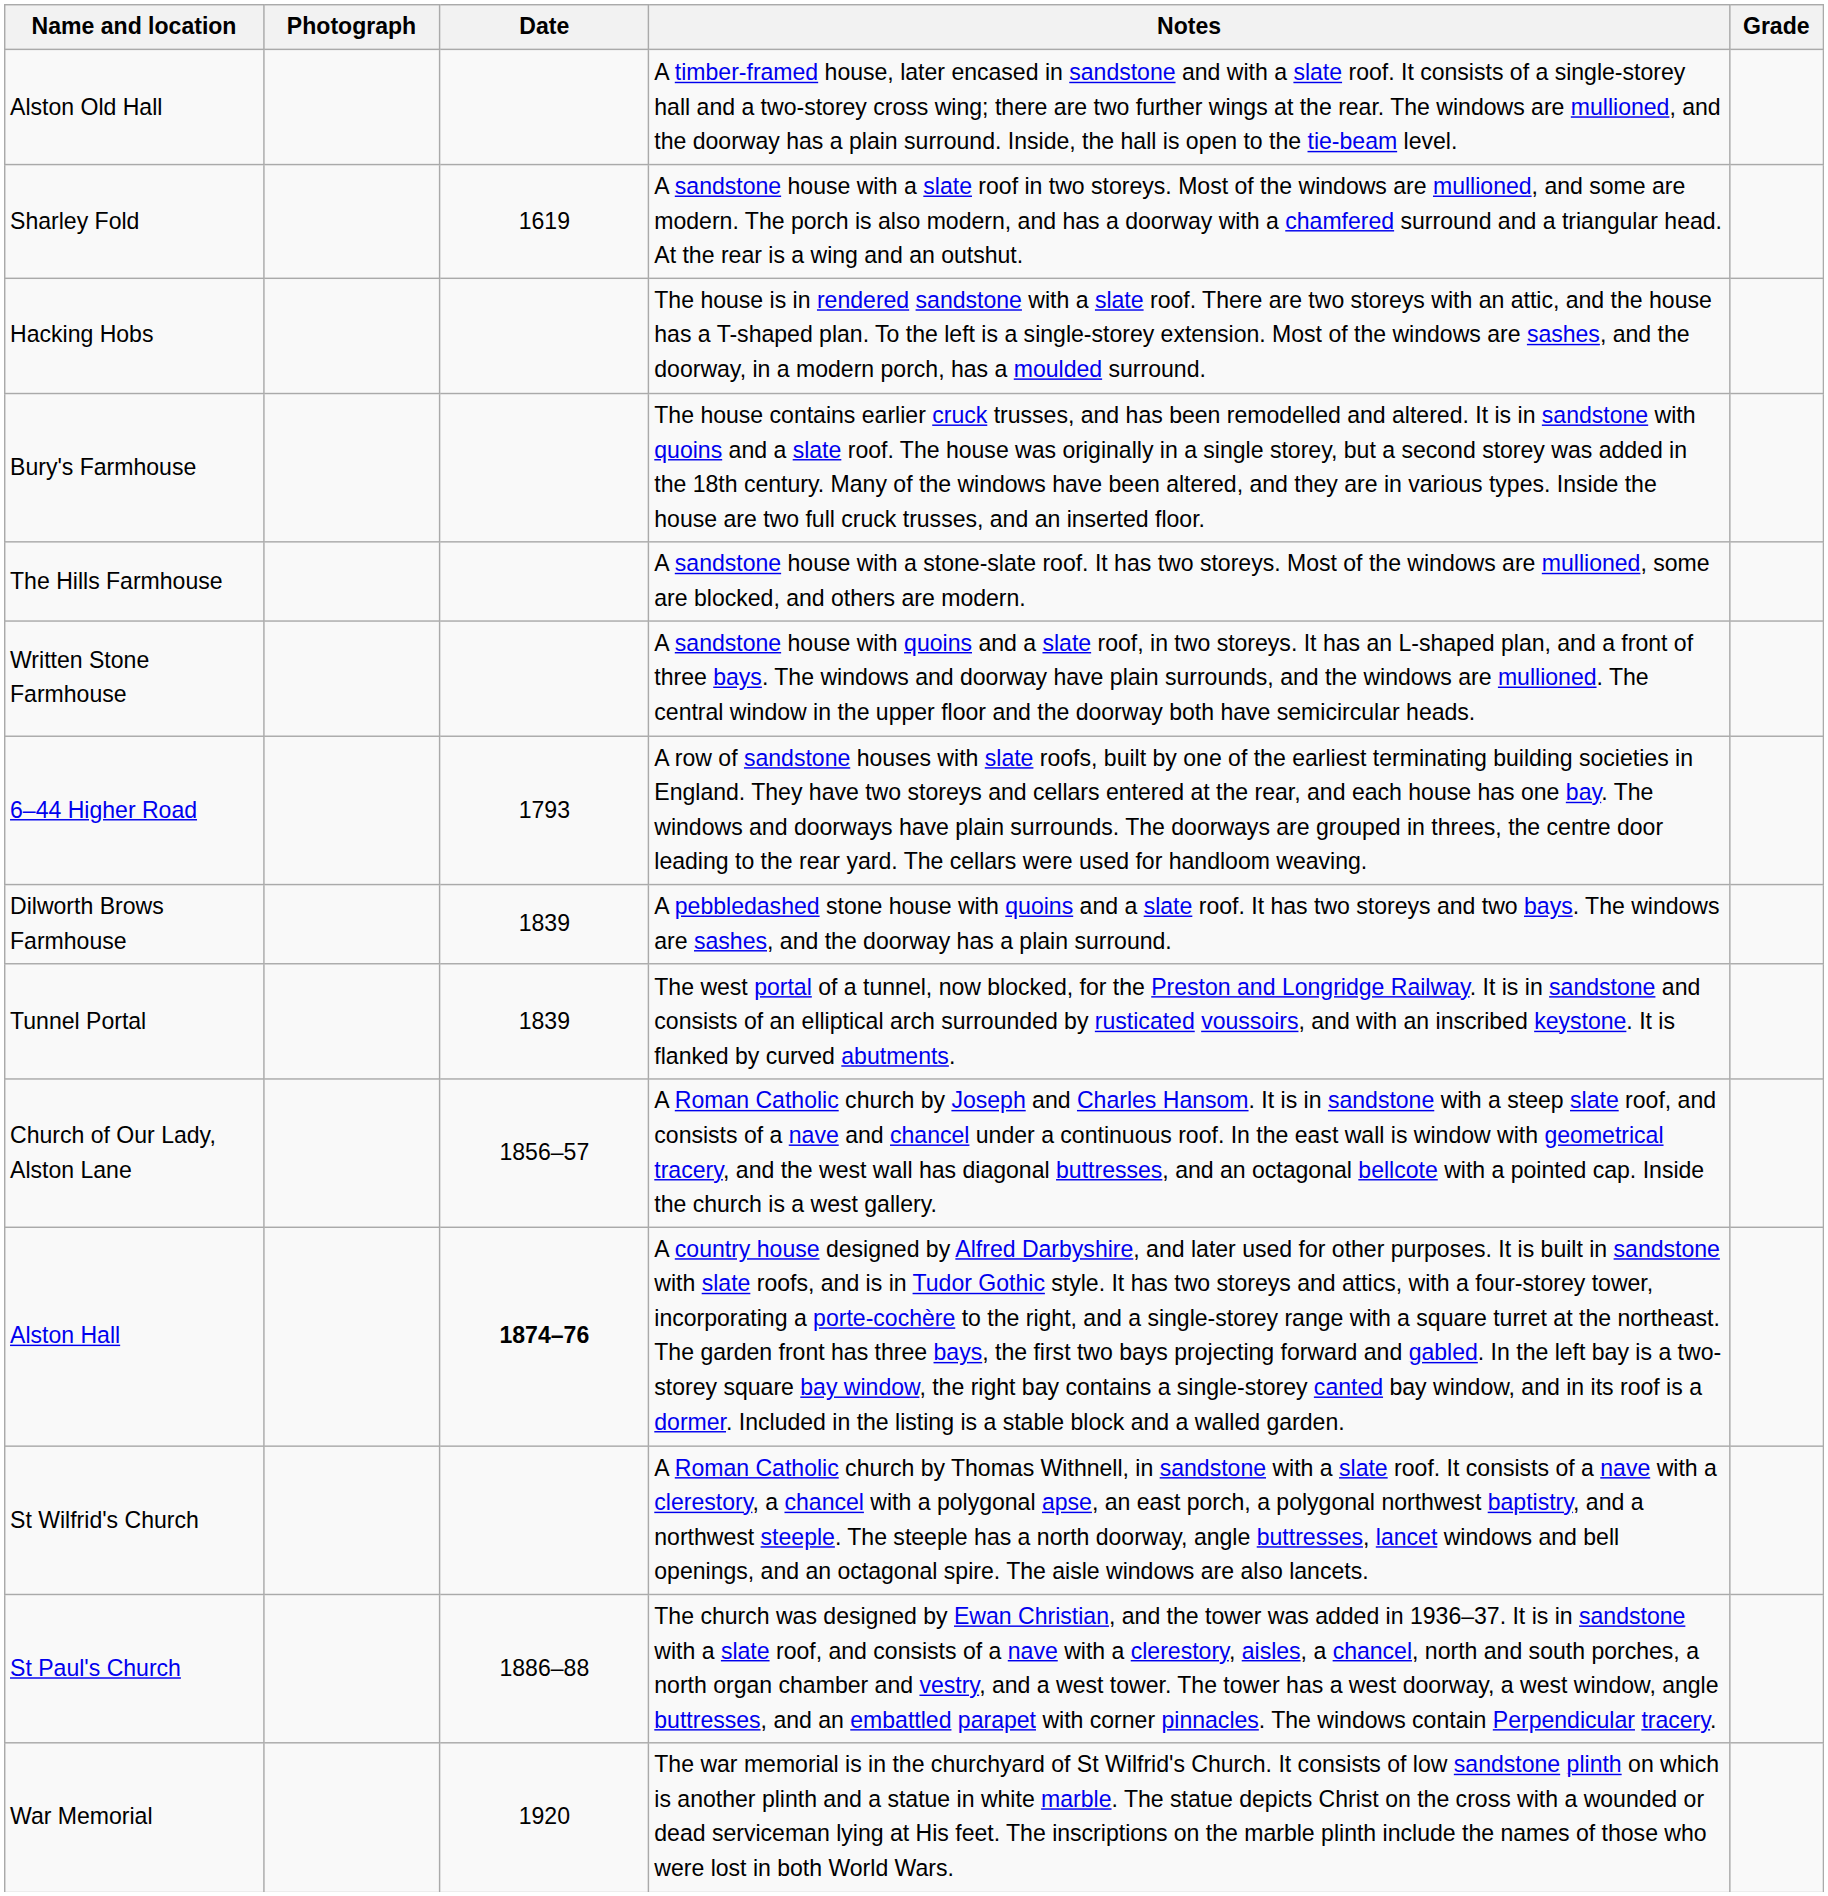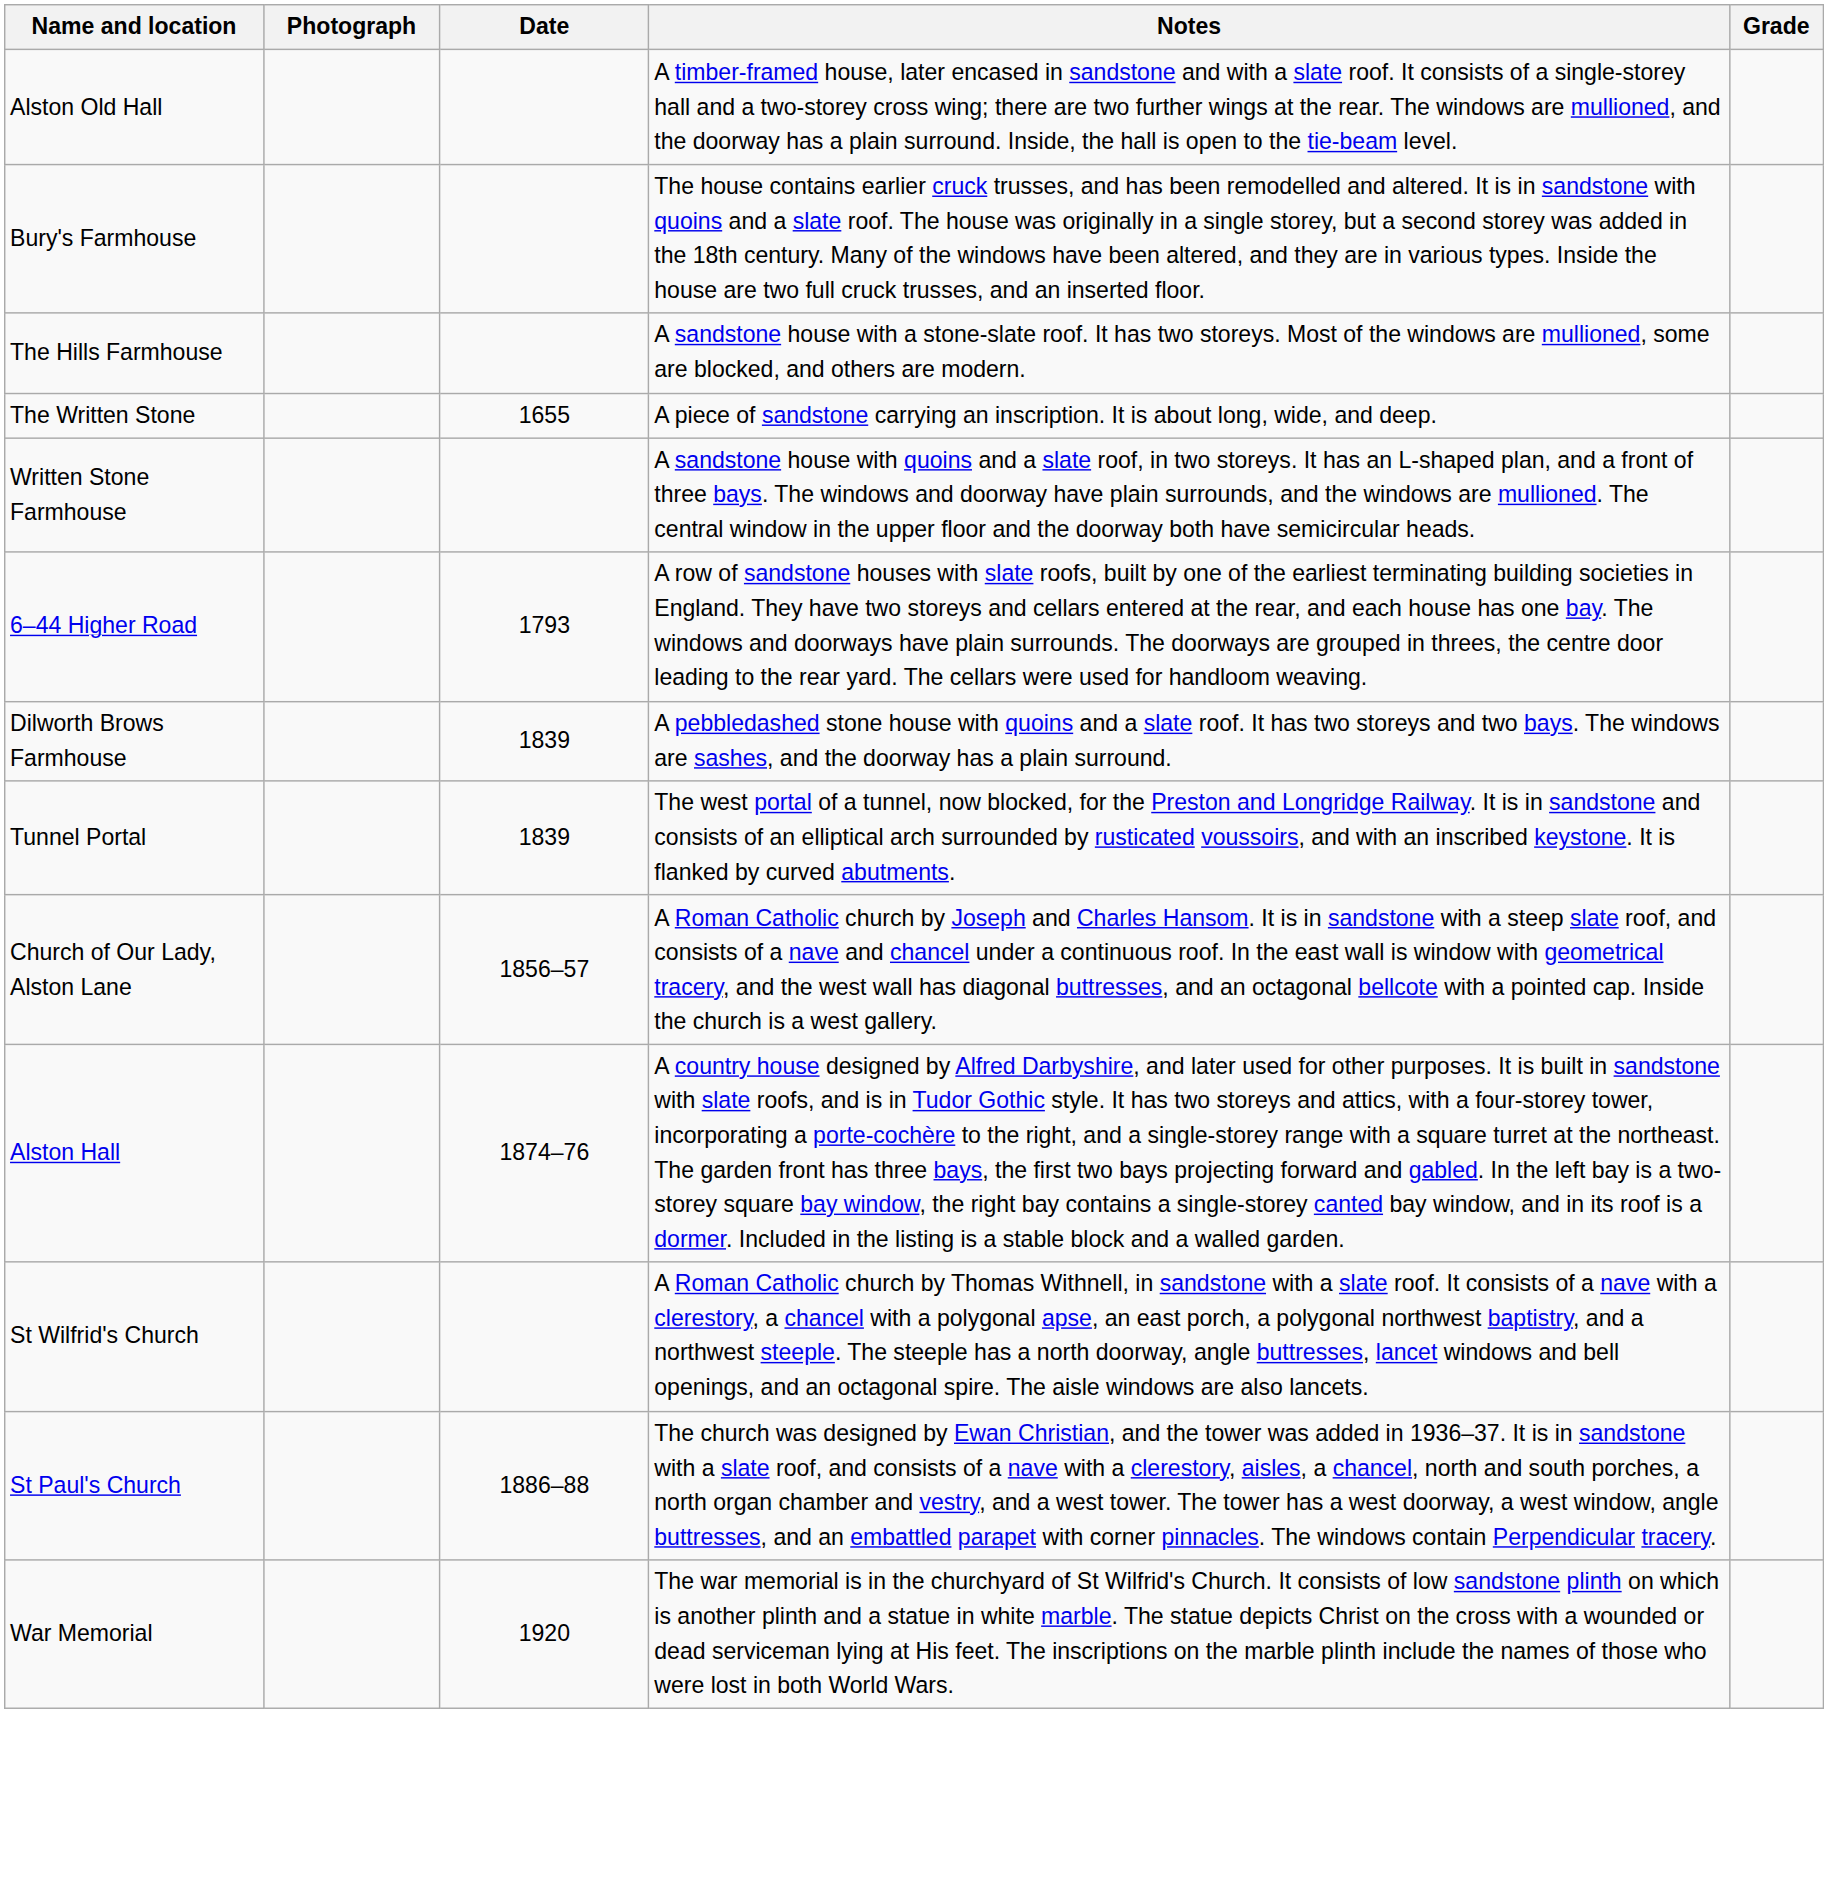 <table class="wikitable sortable plainrowheaders" style="width:100%;border:0px;text-align:left;line-height:150%;">
 <tr>
 <th scope="col"  style="width:150px">Name and location</th>
 <th scope="col"  style="width:100px" class="unsortable">Photograph</th>
 <th scope="col"  style="width:120px">Date</th>
 <th scope="col"  style="width:650px" class="unsortable">Notes</th>
 <th scope="col"  style="width:50px">Grade</th>
 </tr>
 <tr>
 <td>Alston Old Hall<br><small></small></td>
 <td></td>
 <td align="center"></td>
 <td>A <a href='#'>timber-framed</a> house, later encased in <a href='#'>sandstone</a> and with a <a href='#'>slate</a> roof.  It consists of a single-storey hall and a two-storey cross wing; there are two further wings at the rear.  The windows are <a href='#'>mullioned</a>, and the doorway has a plain surround.  Inside, the hall is open to the <a href='#'>tie-beam</a> level.</td>
 <td align="center" ></td>
 </tr>
 <tr>
-<td>Sharley Fold<br><small></small></td>
-<td></td>
-<td align="center">1619</td>
-<td>A <a href='#'>sandstone</a> house with a <a href='#'>slate</a> roof in two storeys.  Most of the windows are <a href='#'>mullioned</a>, and some are modern.  The porch is also modern, and has a doorway with a <a href='#'>chamfered</a> surround and a triangular head.  At the rear is a wing and an outshut.</td>
-<td align="center" ></td>
-</tr>
-<tr>
-<td>Hacking Hobs<br><small></small></td>
-<td></td>
-<td align="center"></td>
-<td>The house is in <a href='#'>rendered</a> <a href='#'>sandstone</a> with a <a href='#'>slate</a> roof.  There are two storeys with an attic, and the house has a T-shaped plan.  To the left is a single-storey extension.  Most of the windows are <a href='#'>sashes</a>, and the doorway, in a modern porch, has a <a href='#'>moulded</a> surround.</td>
-<td align="center" ></td>
-</tr>
-<tr>
 <td>Bury's Farmhouse<br><small></small></td>
 <td></td>
 <td align="center"></td>
 <td>The house contains earlier <a href='#'>cruck</a> trusses, and has been remodelled and altered.  It is in <a href='#'>sandstone</a> with <a href='#'>quoins</a> and a <a href='#'>slate</a> roof.  The house was originally in a single storey, but a second storey was added in the 18th century.  Many of the windows have been altered, and they are in various types.  Inside the house are two full cruck trusses, and an inserted floor.</td>
 <td align="center" ></td>
 </tr>
 <tr>
 <td>The Hills Farmhouse<br><small></small></td>
 <td></td>
 <td align="center"></td>
 <td>A <a href='#'>sandstone</a> house with a stone-slate roof.  It has two storeys.  Most of the windows are <a href='#'>mullioned</a>, some are blocked, and others are modern.</td>
+<td align="center" ></td>
+</tr>
+<tr>
+<td>The Written Stone<br><small></small></td>
+<td></td>
+<td align="center">1655</td>
+<td>A piece of <a href='#'>sandstone</a> carrying an inscription.  It is about  long,  wide, and  deep.</td>
 <td align="center" ></td>
 </tr>
 <tr>
 <td>Written Stone Farmhouse<br><small></small></td>
 <td></td>
 <td align="center"></td>
 <td>A <a href='#'>sandstone</a> house with <a href='#'>quoins</a> and a <a href='#'>slate</a> roof, in two storeys.  It has an L-shaped plan, and a front of three <a href='#'>bays</a>.  The windows and doorway have plain surrounds, and the windows are <a href='#'>mullioned</a>.  The central window in the upper floor and the doorway both have semicircular heads.</td>
 <td align="center" ></td>
 </tr>
 <tr>
 <td><a href='#'>6–44 Higher Road</a><br><small></small></td>
 <td></td>
 <td align="center">1793</td>
 <td>A row of <a href='#'>sandstone</a> houses with <a href='#'>slate</a> roofs, built by one of the earliest terminating building societies in England.  They have two storeys and cellars entered at the rear, and each house has one <a href='#'>bay</a>.  The windows and doorways have plain surrounds.  The doorways are grouped in threes, the centre door leading to the rear yard.  The cellars were used for handloom weaving.</td>
 <td align="center" ></td>
 </tr>
 <tr>
 <td>Dilworth Brows Farmhouse<br><small></small></td>
 <td></td>
 <td align="center">1839</td>
 <td>A <a href='#'>pebbledashed</a> stone house with <a href='#'>quoins</a> and a <a href='#'>slate</a> roof.  It has two storeys and two <a href='#'>bays</a>.  The windows are <a href='#'>sashes</a>, and the doorway has a plain surround.</td>
 <td align="center" ></td>
 </tr>
 <tr>
 <td>Tunnel Portal<br><small></small></td>
 <td></td>
 <td align="center">1839</td>
 <td>The west <a href='#'>portal</a> of a tunnel, now blocked, for the <a href='#'>Preston and Longridge Railway</a>.  It is in <a href='#'>sandstone</a> and consists of an elliptical arch surrounded by <a href='#'>rusticated</a> <a href='#'>voussoirs</a>, and with an inscribed <a href='#'>keystone</a>.  It is flanked by curved <a href='#'>abutments</a>.</td>
 <td align="center" ></td>
 </tr>
 <tr>
 <td>Church of Our Lady, Alston Lane<br><small></small></td>
 <td></td>
 <td align="center">1856–57</td>
 <td>A <a href='#'>Roman Catholic</a> church by <a href='#'>Joseph</a> and <a href='#'>Charles Hansom</a>.  It is in <a href='#'>sandstone</a> with a steep <a href='#'>slate</a> roof, and consists of a <a href='#'>nave</a> and <a href='#'>chancel</a> under a continuous roof.  In the east wall is window with <a href='#'>geometrical</a> <a href='#'>tracery</a>, and the west wall has diagonal <a href='#'>buttresses</a>, and an octagonal <a href='#'>bellcote</a> with a pointed cap.  Inside the church is a west gallery.</td>
 <td align="center" ></td>
 </tr>
 <tr>
 <td><a href='#'>Alston Hall</a><br><small></small></td>
 <td></td>
-<td align="center"><strong>1874–76</strong></td>
+<td align="center">1874–76</td>
 <td>A <a href='#'>country house</a> designed by <a href='#'>Alfred Darbyshire</a>, and later used for other purposes.  It is built in <a href='#'>sandstone</a> with <a href='#'>slate</a> roofs, and is in <a href='#'>Tudor Gothic</a> style.  It has two storeys and attics, with a four-storey tower, incorporating a <a href='#'>porte-cochère</a> to the right, and a single-storey range with a square turret at the northeast. The garden front has three <a href='#'>bays</a>, the first two bays projecting forward and <a href='#'>gabled</a>.  In the left bay is a two-storey square <a href='#'>bay window</a>, the right bay contains a single-storey <a href='#'>canted</a> bay window, and in its roof is a <a href='#'>dormer</a>.  Included in the listing is a stable block and a walled garden.</td>
 <td align="center" ></td>
 </tr>
 <tr>
 <td>St Wilfrid's Church<br><small></small></td>
 <td></td>
 <td align="center"></td>
 <td>A <a href='#'>Roman Catholic</a> church by Thomas Withnell, in <a href='#'>sandstone</a> with a <a href='#'>slate</a> roof.  It consists of a <a href='#'>nave</a> with a <a href='#'>clerestory</a>, a <a href='#'>chancel</a> with a polygonal <a href='#'>apse</a>, an east porch, a polygonal northwest <a href='#'>baptistry</a>, and a northwest <a href='#'>steeple</a>.  The steeple has a north doorway, angle <a href='#'>buttresses</a>, <a href='#'>lancet</a> windows and bell openings, and an octagonal spire.  The aisle windows are also lancets.</td>
 <td align="center" ></td>
 </tr>
 <tr>
 <td><a href='#'>St Paul's Church</a><br><small></small></td>
 <td></td>
 <td align="center">1886–88</td>
 <td>The church was designed by <a href='#'>Ewan Christian</a>, and the tower was added in 1936–37.  It is in <a href='#'>sandstone</a> with a <a href='#'>slate</a> roof, and consists of a <a href='#'>nave</a> with a <a href='#'>clerestory</a>, <a href='#'>aisles</a>, a <a href='#'>chancel</a>, north and south porches, a north organ chamber and <a href='#'>vestry</a>, and a west tower.  The tower has a west doorway, a west window, angle <a href='#'>buttresses</a>, and an <a href='#'>embattled</a> <a href='#'>parapet</a> with corner <a href='#'>pinnacles</a>.  The windows contain <a href='#'>Perpendicular</a> <a href='#'>tracery</a>.</td>
 <td align="center" ></td>
 </tr>
 <tr>
 <td>War Memorial<br><small></small></td>
 <td></td>
 <td align="center">1920</td>
 <td>The war memorial is in the churchyard of St Wilfrid's Church.  It consists of low <a href='#'>sandstone</a> <a href='#'>plinth</a> on which is another plinth and a statue in white <a href='#'>marble</a>.  The statue depicts Christ on the cross with a wounded or dead serviceman lying at His feet.  The inscriptions on the marble plinth include the names of those who were lost in both World Wars.</td>
 <td align="center" ></td>
 </tr>
 <tr>
 </tr>
 </table>
